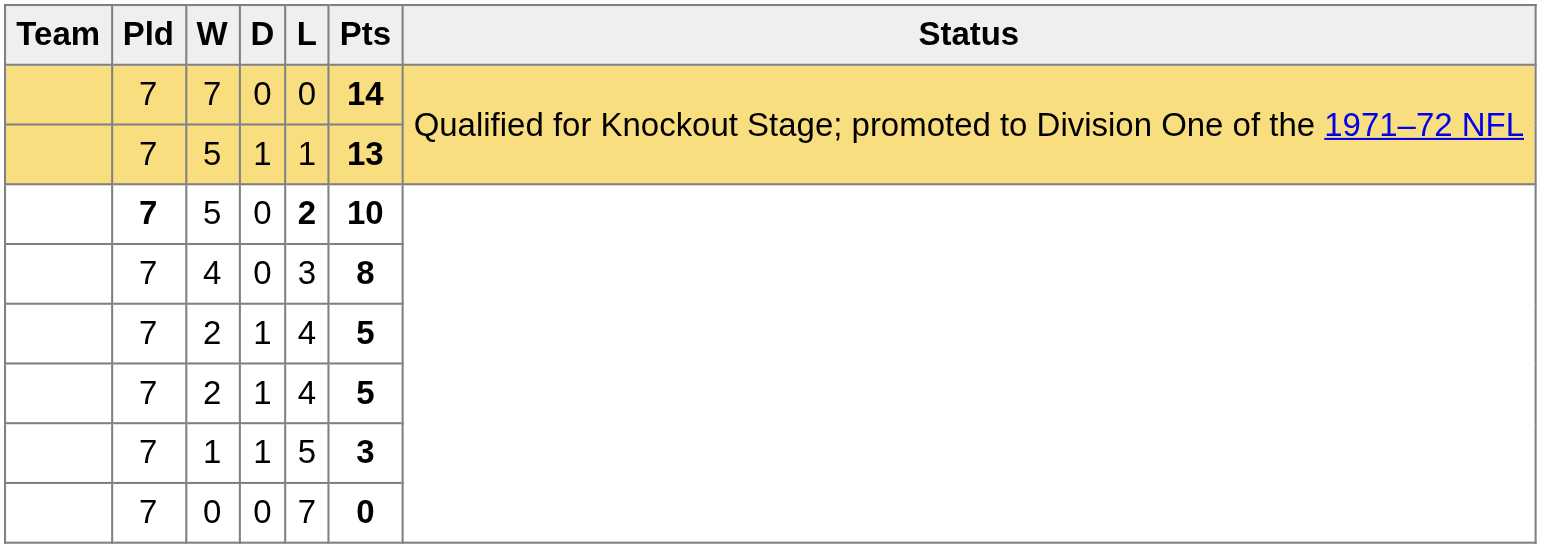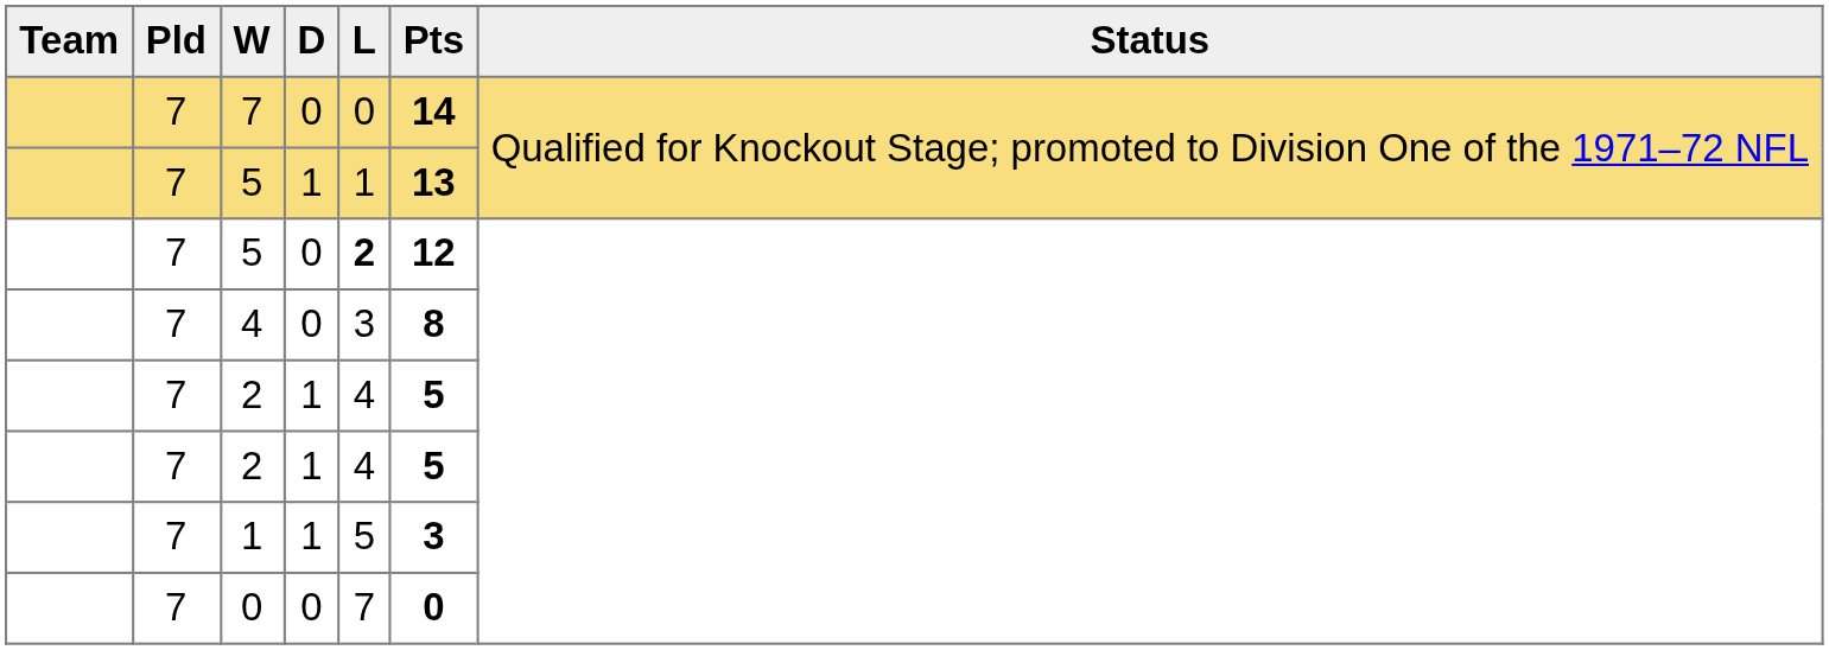 <table style=border-collapse:collapse border=1 cellspacing=0 cellpadding=5>
 <tr align=center bgcolor=#efefef>
 <th>Team</th>
 <th>Pld</th>
 <th>W</th>
 <th>D</th>
 <th>L</th>
 <th>Pts</th>
 <th>Status</th>
 </tr>
 <tr align=center style="background:#F8DE7E;">
 <td style="text-align:left;"> </td>
 <td>7</td>
 <td>7</td>
 <td>0</td>
 <td>0</td>
 <td><strong>14</strong></td>
 <td rowspan=2>Qualified for Knockout Stage; promoted to Division One of the <a href='#'>1971–72 NFL</a></td>
 </tr>
 <tr align=center style="background:#F8DE7E;">
 <td style="text-align:left;"> </td>
 <td>7</td>
 <td>5</td>
 <td>1</td>
 <td>1</td>
 <td><strong>13</strong></td>
 </tr>
 <tr align=center style="background:#FFFFFF;">
 <td style="text-align:left;"> </td>
-<td><strong>7</strong></td>
+<td>7</td>
 <td>5</td>
 <td>0</td>
 <td><strong>2</strong></td>
-<td><strong>10</strong></td>
+<td><strong>12</strong></td>
 <td rowspan=6></td>
 </tr>
 <tr align=center style="background:#FFFFFF;">
 <td style="text-align:left;"> </td>
 <td>7</td>
 <td>4</td>
 <td>0</td>
 <td>3</td>
 <td><strong>8</strong></td>
 </tr>
 <tr align=center style="background:#FFFFFF;">
 <td style="text-align:left;"> </td>
 <td>7</td>
 <td>2</td>
 <td>1</td>
 <td>4</td>
 <td><strong>5</strong></td>
 </tr>
 <tr align=center style="background:#FFFFFF;">
 <td style="text-align:left;"> </td>
 <td>7</td>
 <td>2</td>
 <td>1</td>
 <td>4</td>
 <td><strong>5</strong></td>
 </tr>
 <tr align=center style="background:#FFFFFF;">
 <td style="text-align:left;"> </td>
 <td>7</td>
 <td>1</td>
 <td>1</td>
 <td>5</td>
 <td><strong>3</strong></td>
 </tr>
 <tr align=center style="background:#FFFFFF;">
 <td style="text-align:left;"> </td>
 <td>7</td>
 <td>0</td>
 <td>0</td>
 <td>7</td>
 <td><strong>0</strong></td>
 </tr>
 </table>
